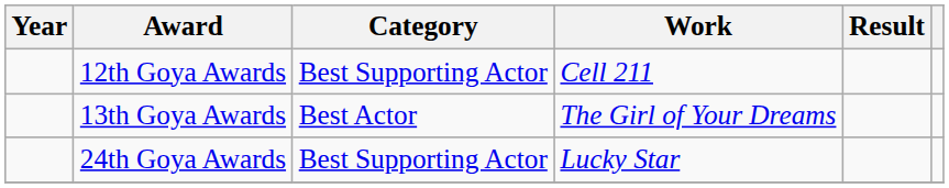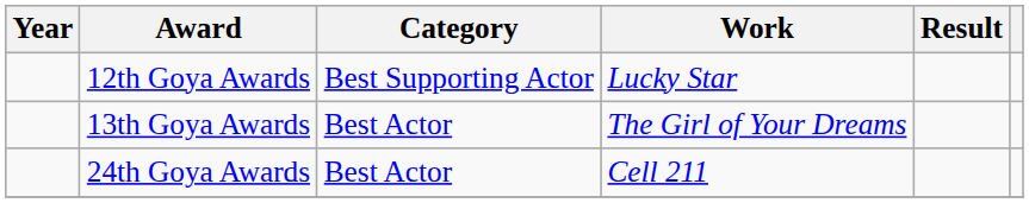 <table class="wikitable sortable plainrowheaders">
 <tr>
 <th>Year</th>
 <th>Award</th>
 <th>Category</th>
 <th>Work</th>
 <th>Result</th>
 <th scope="col" class="unsortable"></th>
 </tr>
 <tr>
 <td></td>
 <td><a href='#'>12th Goya Awards</a></td>
 <td><a href='#'>Best Supporting Actor</a></td>
-<td><em><a href='#'>Cell 211</a></em></td>
+<td><em><a href='#'>Lucky Star</a></em></td>
 <td></td>
 <td></td>
 </tr>
 <tr>
 <td></td>
 <td><a href='#'>13th Goya Awards</a></td>
 <td><a href='#'>Best Actor</a></td>
 <td><em><a href='#'>The Girl of Your Dreams</a></em></td>
 <td></td>
 <td></td>
 </tr>
 <tr>
 <td></td>
 <td><a href='#'>24th Goya Awards</a></td>
-<td><a href='#'>Best Supporting Actor</a></td>
-<td><em><a href='#'>Lucky Star</a></em></td>
+<td><a href='#'>Best Actor</a></td>
+<td><em><a href='#'>Cell 211</a></em></td>
 <td></td>
 <td></td>
 </tr>
 <tr>
 </tr>
 </table>
